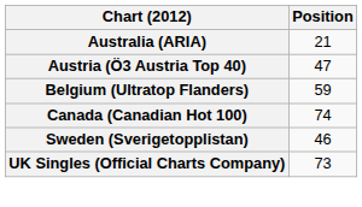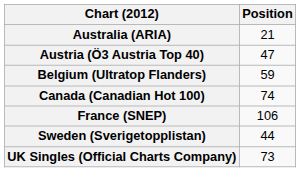 <table class="wikitable sortable plainrowheaders">
 <tr>
 <th scope="col">Chart (2012)</th>
 <th scope="col">Position</th>
 </tr>
 <tr>
 <th scope="row">Australia (ARIA)</th>
 <td style="text-align:center;">21</td>
 </tr>
 <tr>
 <th scope="row">Austria (Ö3 Austria Top 40)</th>
 <td style="text-align:center;">47</td>
 </tr>
 <tr>
 <th scope="row">Belgium (Ultratop Flanders)</th>
 <td style="text-align:center;">59</td>
 </tr>
 <tr>
 <th scope="row">Canada (Canadian Hot 100)</th>
 <td style="text-align:center;">74</td>
 </tr>
 <tr>
+<th scope="row">France (SNEP)</th>
+<td style="text-align:center;">106</td>
+</tr>
+<tr>
 <th scope="row">Sweden (Sverigetopplistan)</th>
-<td style="text-align:center;">46</td>
+<td style="text-align:center;">44</td>
 </tr>
 <tr>
 <th scope="row">UK Singles (Official Charts Company)</th>
 <td style="text-align:center;">73</td>
 </tr>
 </table>
